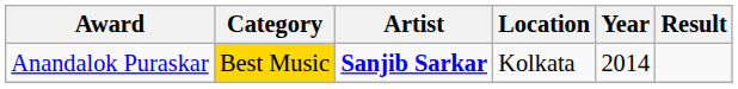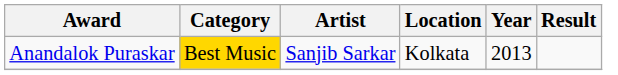 <table class="wikitable">
 <tr>
 <th>Award</th>
 <th>Category</th>
 <th>Artist</th>
 <th>Location</th>
 <th>Year</th>
 <th>Result</th>
 </tr>
 <tr>
 <td><a href='#'>Anandalok Puraskar</a></td>
 <td style="background: gold;">Best Music</td>
-<td><strong><a href='#'>Sanjib Sarkar</a></strong></td>
+<td><a href='#'>Sanjib Sarkar</a></td>
 <td>Kolkata</td>
-<td>2014</td>
+<td>2013</td>
 <td></td>
 </tr>
 <tr style="background:#bfd7ff;">
 </tr>
 </table>
